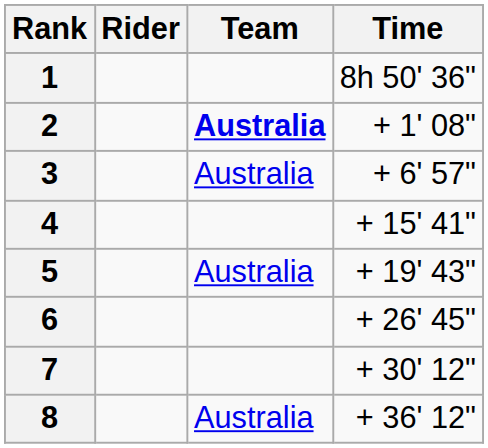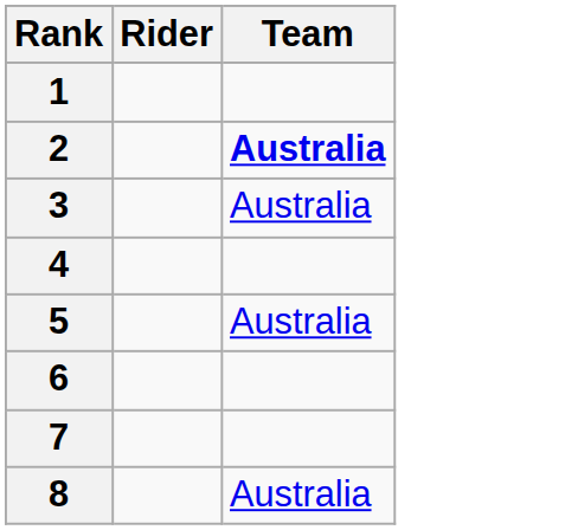 <table class="wikitable" margin-bottom:0;">
 <tr>
 <th scope="col">Rank</th>
 <th scope="col">Rider</th>
 <th scope="col">Team</th>
-<th scope="col">Time</th>
 </tr>
 <tr>
 <th scope="row">1</th>
 <td> </td>
 <td></td>
-<td align="right">8h 50' 36"</td>
 </tr>
 <tr>
 <th scope="row">2</th>
 <td></td>
 <td><strong><a href='#'>Australia</a></strong></td>
-<td align="right">+ 1' 08"</td>
 </tr>
 <tr>
 <th scope="row">3</th>
 <td> </td>
 <td><a href='#'>Australia</a></td>
-<td align="right">+ 6' 57"</td>
 </tr>
 <tr>
 <th scope="row">4</th>
 <td></td>
 <td></td>
-<td align="right">+ 15' 41"</td>
 </tr>
 <tr>
 <th scope="row">5</th>
 <td></td>
 <td><a href='#'>Australia</a></td>
-<td align="right">+ 19' 43"</td>
 </tr>
 <tr>
 <th scope="row">6</th>
 <td></td>
 <td></td>
-<td align="right">+ 26' 45"</td>
 </tr>
 <tr>
 <th scope="row">7</th>
 <td></td>
 <td></td>
-<td align="right">+ 30' 12"</td>
 </tr>
 <tr>
 <th scope="row">8</th>
 <td></td>
 <td><a href='#'>Australia</a></td>
-<td align="right">+ 36' 12"</td>
 </tr>
 </table>
